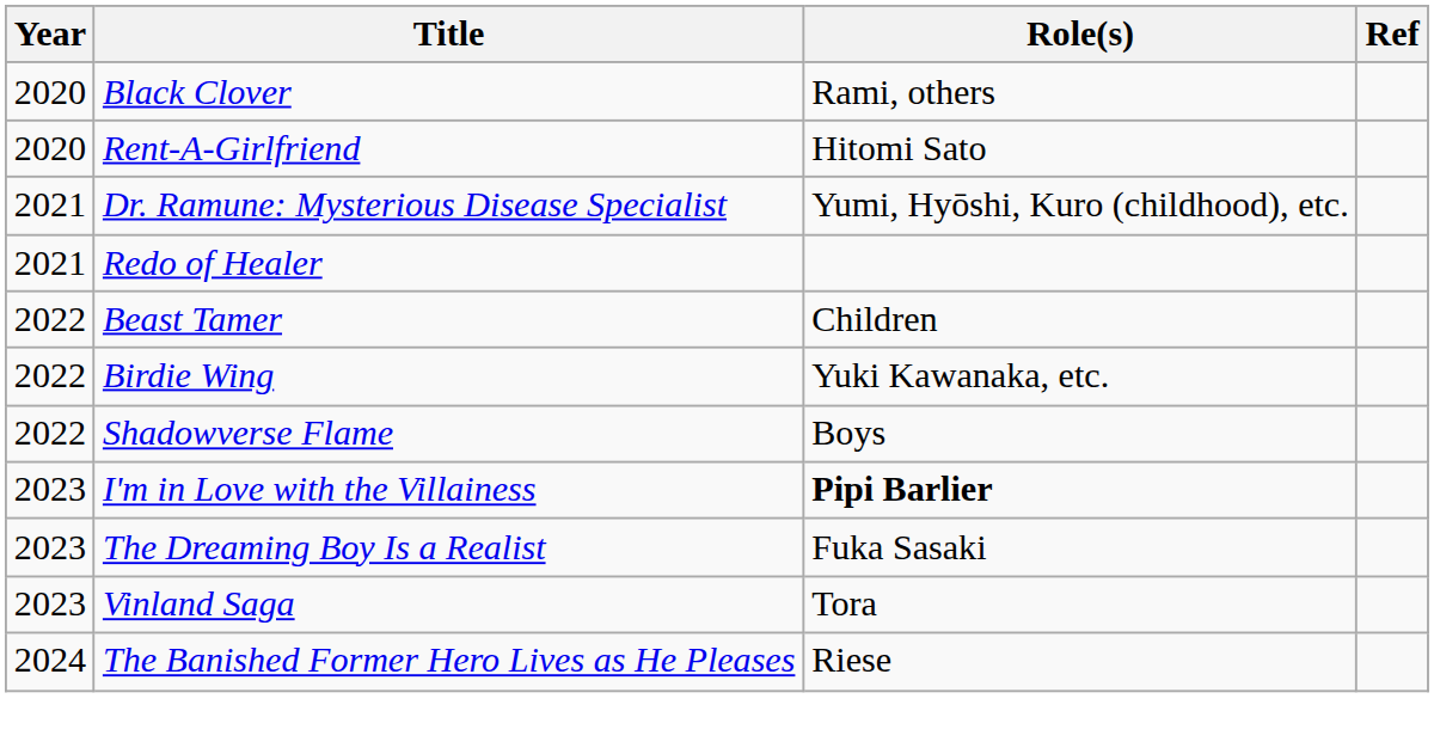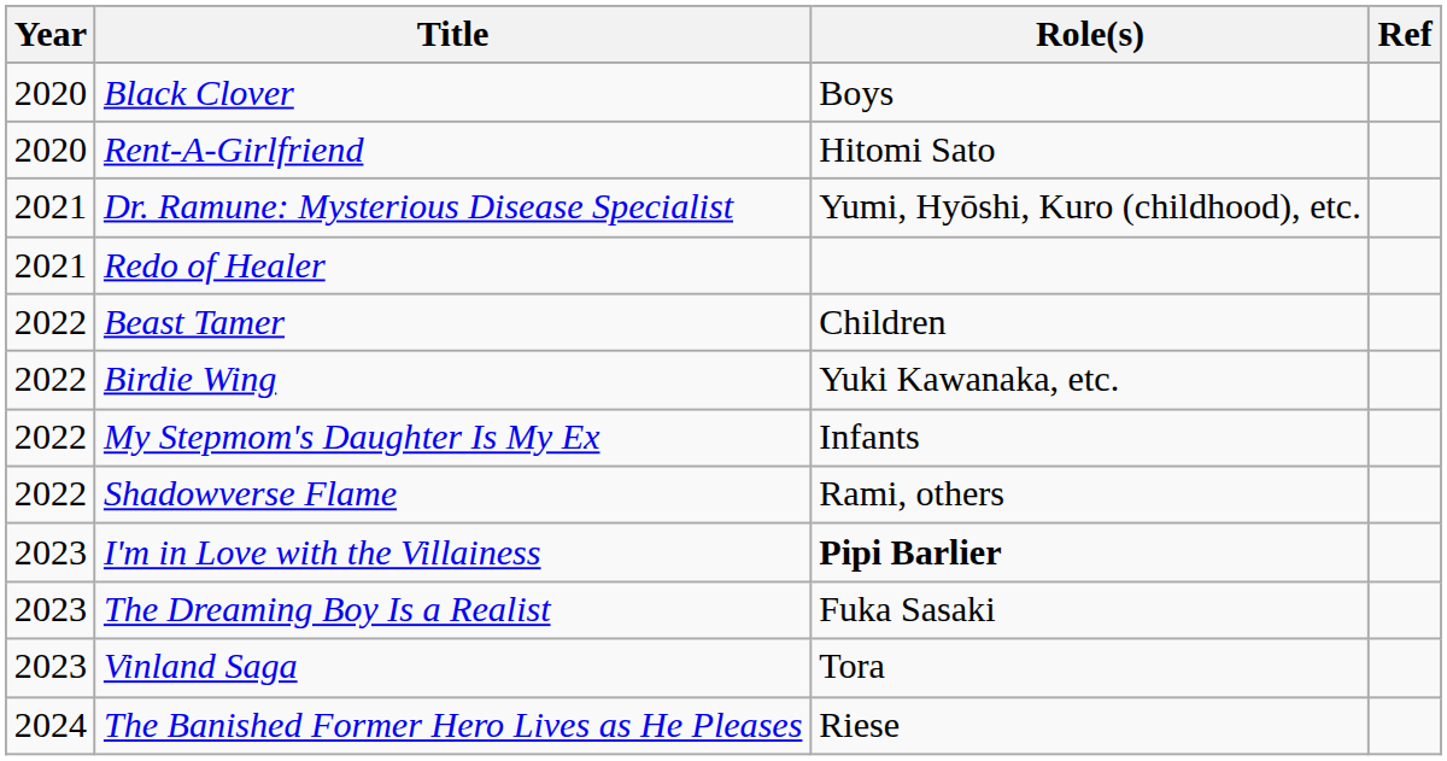 <table class="wikitable">
 <tr>
 <th>Year</th>
 <th>Title</th>
 <th>Role(s)</th>
 <th>Ref</th>
 </tr>
 <tr>
 <td>2020</td>
 <td><em><a href='#'>Black Clover</a></em></td>
-<td>Rami, others</td>
+<td>Boys</td>
 <td></td>
 </tr>
 <tr>
 <td>2020</td>
 <td><em><a href='#'>Rent-A-Girlfriend</a></em></td>
 <td>Hitomi Sato</td>
 <td></td>
 </tr>
 <tr>
 <td>2021</td>
 <td><em><a href='#'>Dr. Ramune: Mysterious Disease Specialist</a></em></td>
 <td>Yumi, Hyōshi, Kuro (childhood), etc.</td>
 <td></td>
 </tr>
 <tr>
 <td>2021</td>
 <td><em><a href='#'>Redo of Healer</a></em></td>
 <td></td>
 <td></td>
 </tr>
 <tr>
 <td>2022</td>
 <td><em><a href='#'>Beast Tamer</a></em></td>
 <td>Children</td>
 <td></td>
 </tr>
 <tr>
 <td>2022</td>
 <td><em><a href='#'>Birdie Wing</a></em></td>
 <td>Yuki Kawanaka, etc.</td>
 <td></td>
 </tr>
 <tr>
 <td>2022</td>
+<td><em><a href='#'>My Stepmom's Daughter Is My Ex</a></em></td>
+<td>Infants</td>
+<td></td>
+</tr>
+<tr>
+<td>2022</td>
 <td><em><a href='#'>Shadowverse Flame</a></em></td>
-<td>Boys</td>
+<td>Rami, others</td>
 <td></td>
 </tr>
 <tr>
 <td>2023</td>
 <td><em><a href='#'>I'm in Love with the Villainess</a></em></td>
 <td><strong>Pipi Barlier</strong></td>
 <td></td>
 </tr>
 <tr>
 <td>2023</td>
 <td><em><a href='#'>The Dreaming Boy Is a Realist</a></em></td>
 <td>Fuka Sasaki</td>
 <td></td>
 </tr>
 <tr>
 <td>2023</td>
 <td><em><a href='#'>Vinland Saga</a></em></td>
 <td>Tora</td>
 <td></td>
 </tr>
 <tr>
 <td>2024</td>
 <td><em><a href='#'>The Banished Former Hero Lives as He Pleases</a></em></td>
 <td>Riese</td>
 <td></td>
 </tr>
 </table>
